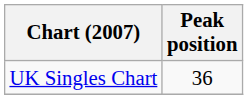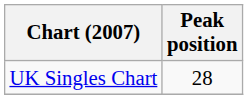 <table class="wikitable">
 <tr>
 <th align="left">Chart (2007)</th>
 <th align="left">Peak<br>position</th>
 </tr>
 <tr>
 <td align="left"><a href='#'>UK Singles Chart</a></td>
-<td align="center">36</td>
+<td align="center">28</td>
 </tr>
 <tr>
 </tr>
 </table>
